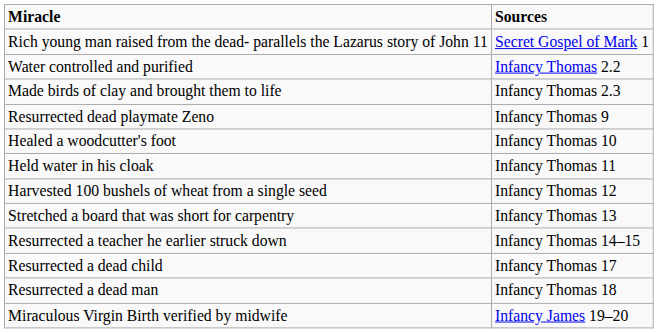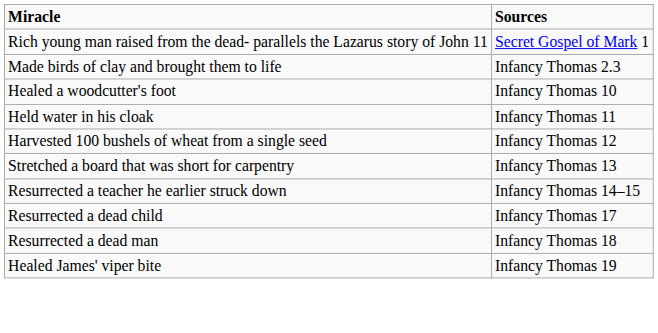 <table class="wikitable">
 <tr>
 <td><strong>Miracle</strong></td>
 <td><strong>Sources</strong></td>
 </tr>
 <tr>
 <td>Rich young man raised from the dead- parallels the Lazarus story of John 11</td>
 <td><a href='#'>Secret Gospel of Mark</a> 1</td>
 </tr>
 <tr>
-<td>Water controlled and purified</td>
-<td><a href='#'>Infancy Thomas</a> 2.2</td>
-</tr>
-<tr>
 <td>Made birds of clay and brought them to life</td>
 <td>Infancy Thomas 2.3</td>
-</tr>
-<tr>
-<td>Resurrected dead playmate Zeno</td>
-<td>Infancy Thomas 9</td>
 </tr>
 <tr>
 <td>Healed a woodcutter's foot</td>
 <td>Infancy Thomas 10</td>
 </tr>
 <tr>
 <td>Held water in his cloak</td>
 <td>Infancy Thomas 11</td>
 </tr>
 <tr>
 <td>Harvested 100 bushels of wheat from a single seed</td>
 <td>Infancy Thomas 12</td>
 </tr>
 <tr>
 <td>Stretched a board that was short for carpentry</td>
 <td>Infancy Thomas 13</td>
 </tr>
 <tr>
 <td>Resurrected a teacher he earlier struck down</td>
 <td>Infancy Thomas 14–15</td>
 </tr>
 <tr>
 <td>Resurrected a dead child</td>
 <td>Infancy Thomas 17</td>
 </tr>
 <tr>
 <td>Resurrected a dead man</td>
 <td>Infancy Thomas 18</td>
 </tr>
 <tr>
-<td>Miraculous Virgin Birth verified by midwife</td>
-<td><a href='#'>Infancy James</a> 19–20</td>
+<td>Healed James' viper bite</td>
+<td>Infancy Thomas 19</td>
 </tr>
 </table>
